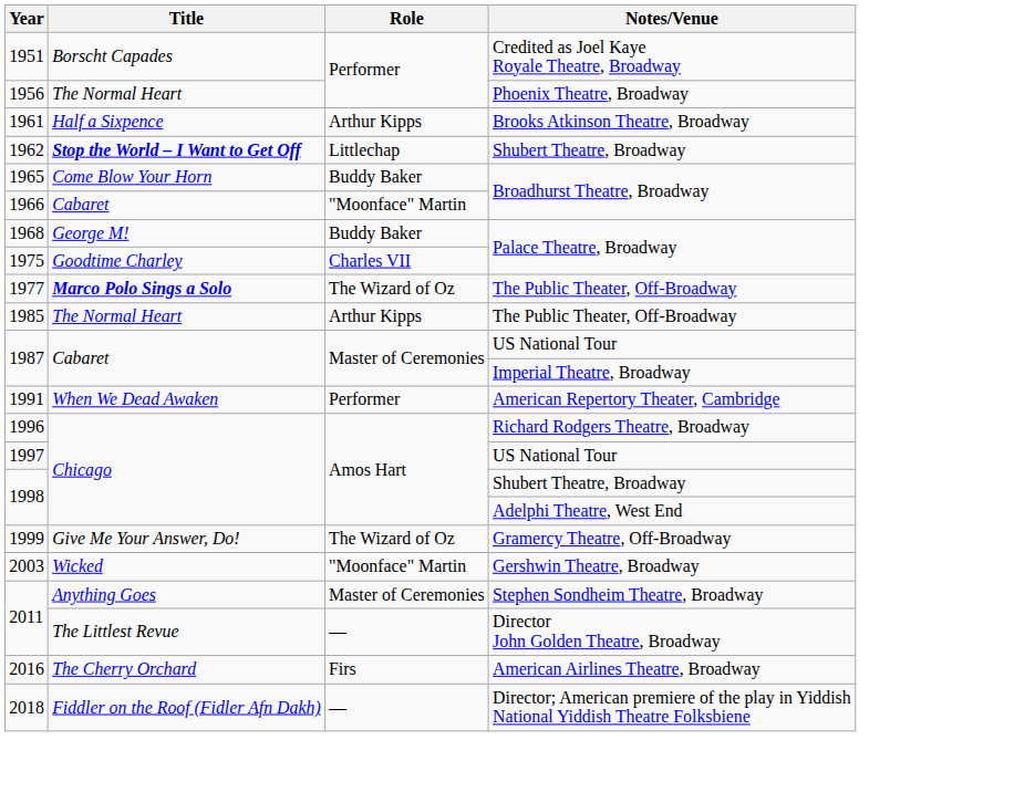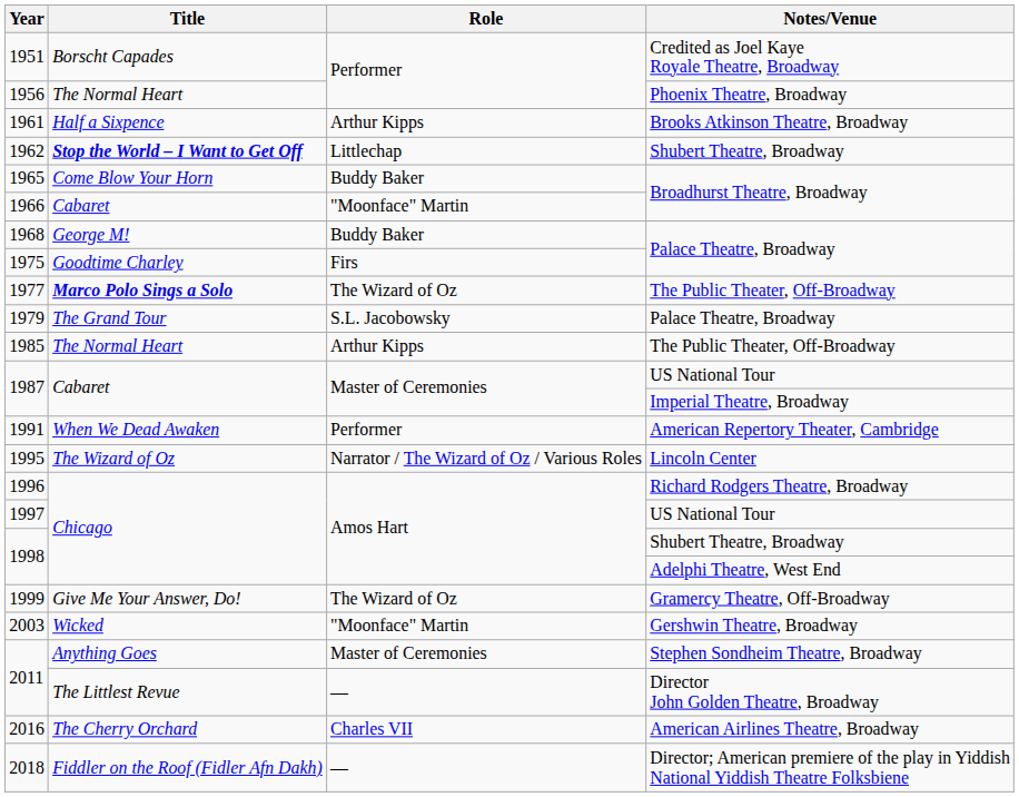 <table class="wikitable">
 <tr>
 <th scope="col">Year</th>
 <th scope="col">Title</th>
 <th scope="col">Role</th>
 <th scope="col">Notes/Venue</th>
 </tr>
 <tr>
 <td>1951</td>
 <td><em>Borscht Capades</em></td>
 <td rowspan="2">Performer</td>
 <td>Credited as Joel Kaye <br><a href='#'>Royale Theatre</a>, <a href='#'>Broadway</a></td>
 </tr>
 <tr>
 <td>1956</td>
 <td><em>The Normal Heart</em></td>
 <td><a href='#'>Phoenix Theatre</a>, Broadway</td>
 </tr>
 <tr>
 <td>1961</td>
 <td><em><a href='#'>Half a Sixpence</a></em></td>
 <td>Arthur Kipps</td>
 <td><a href='#'>Brooks Atkinson Theatre</a>, Broadway</td>
 </tr>
 <tr>
 <td>1962</td>
 <td><strong><em><a href='#'>Stop the World – I Want to Get Off</a></em></strong></td>
 <td>Littlechap</td>
 <td><a href='#'>Shubert Theatre</a>, Broadway</td>
 </tr>
 <tr>
 <td>1965</td>
 <td><em><a href='#'>Come Blow Your Horn</a></em></td>
 <td>Buddy Baker</td>
 <td rowspan=2><a href='#'>Broadhurst Theatre</a>, Broadway</td>
 </tr>
 <tr>
 <td>1966</td>
 <td><em><a href='#'>Cabaret</a></em></td>
 <td>"Moonface" Martin</td>
 </tr>
 <tr>
 <td>1968</td>
 <td><em><a href='#'>George M!</a></em></td>
 <td>Buddy Baker</td>
 <td rowspan=2><a href='#'>Palace Theatre</a>, Broadway</td>
 </tr>
 <tr>
 <td>1975</td>
 <td><em><a href='#'>Goodtime Charley</a></em></td>
-<td><a href='#'>Charles VII</a></td>
+<td>Firs</td>
 </tr>
 <tr>
 <td>1977</td>
 <td><strong><em><a href='#'>Marco Polo Sings a Solo</a></em></strong></td>
 <td>The Wizard of Oz</td>
 <td><a href='#'>The Public Theater</a>, <a href='#'>Off-Broadway</a></td>
+</tr>
+<tr>
+<td>1979</td>
+<td><em><a href='#'>The Grand Tour</a></em></td>
+<td>S.L. Jacobowsky</td>
+<td>Palace Theatre, Broadway</td>
 </tr>
 <tr>
 <td>1985</td>
 <td><em><a href='#'>The Normal Heart</a></em></td>
 <td>Arthur Kipps</td>
 <td>The Public Theater, Off-Broadway</td>
 </tr>
 <tr>
 <td rowspan=2>1987</td>
 <td rowspan=2><em>Cabaret</em></td>
 <td rowspan=2>Master of Ceremonies</td>
 <td>US National Tour</td>
 </tr>
 <tr>
 <td><a href='#'>Imperial Theatre</a>, Broadway</td>
 </tr>
 <tr>
 <td>1991</td>
 <td><em><a href='#'>When We Dead Awaken</a></em></td>
 <td>Performer</td>
 <td><a href='#'>American Repertory Theater</a>, <a href='#'>Cambridge</a></td>
+</tr>
+<tr>
+<td>1995</td>
+<td><em><a href='#'>The Wizard of Oz</a></em></td>
+<td>Narrator / <a href='#'>The Wizard of Oz</a> / Various Roles</td>
+<td><a href='#'>Lincoln Center</a></td>
 </tr>
 <tr>
 <td>1996</td>
 <td rowspan=4><em><a href='#'>Chicago</a></em></td>
 <td rowspan=4>Amos Hart</td>
 <td><a href='#'>Richard Rodgers Theatre</a>, Broadway</td>
 </tr>
 <tr>
 <td>1997</td>
 <td>US National Tour</td>
 </tr>
 <tr>
 <td rowspan=2>1998</td>
 <td>Shubert Theatre, Broadway</td>
 </tr>
 <tr>
 <td><a href='#'>Adelphi Theatre</a>, West End</td>
 </tr>
 <tr>
 <td>1999</td>
 <td><em>Give Me Your Answer, Do!</em></td>
 <td>The Wizard of Oz</td>
 <td><a href='#'>Gramercy Theatre</a>, Off-Broadway</td>
 </tr>
 <tr>
 <td>2003</td>
 <td><em><a href='#'>Wicked</a></em></td>
 <td>"Moonface" Martin</td>
 <td><a href='#'>Gershwin Theatre</a>, Broadway</td>
 </tr>
 <tr>
 <td rowspan="2">2011</td>
 <td><em><a href='#'>Anything Goes</a></em></td>
 <td>Master of Ceremonies</td>
 <td><a href='#'>Stephen Sondheim Theatre</a>, Broadway</td>
 </tr>
 <tr>
 <td><em>The Littlest Revue</em></td>
 <td>—</td>
 <td>Director <br><a href='#'>John Golden Theatre</a>, Broadway</td>
 </tr>
 <tr>
 <td>2016</td>
 <td><em><a href='#'>The Cherry Orchard</a></em></td>
-<td>Firs</td>
+<td><a href='#'>Charles VII</a></td>
 <td><a href='#'>American Airlines Theatre</a>, Broadway</td>
 </tr>
 <tr>
 <td>2018</td>
 <td><em><a href='#'>Fiddler on the Roof (Fidler Afn Dakh)</a></em></td>
 <td>—</td>
 <td>Director; American premiere of the play in Yiddish <br><a href='#'>National Yiddish Theatre Folksbiene</a></td>
 </tr>
 </table>
